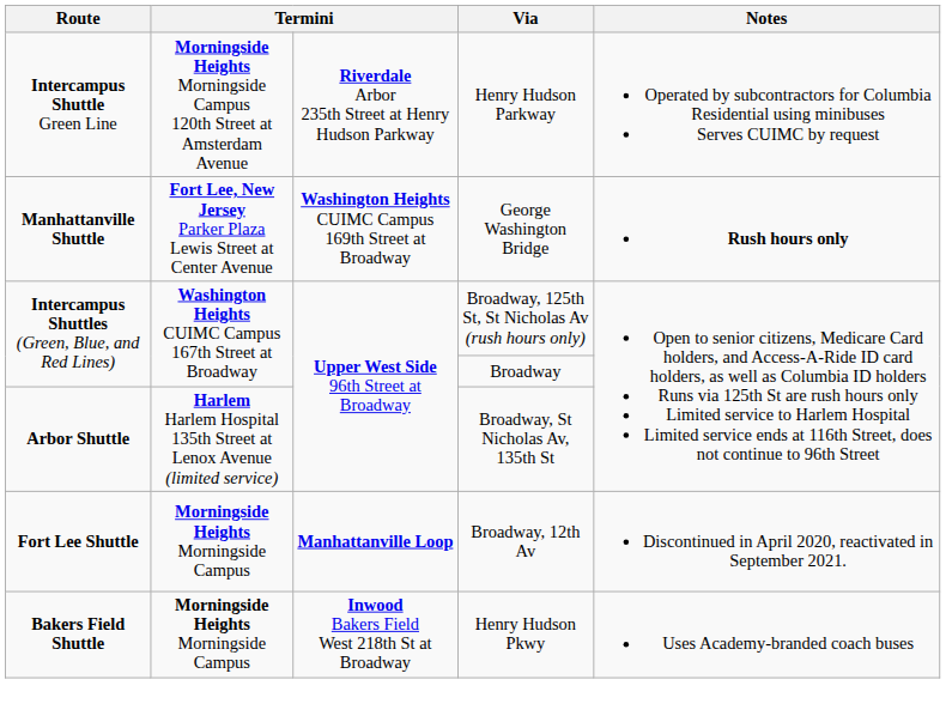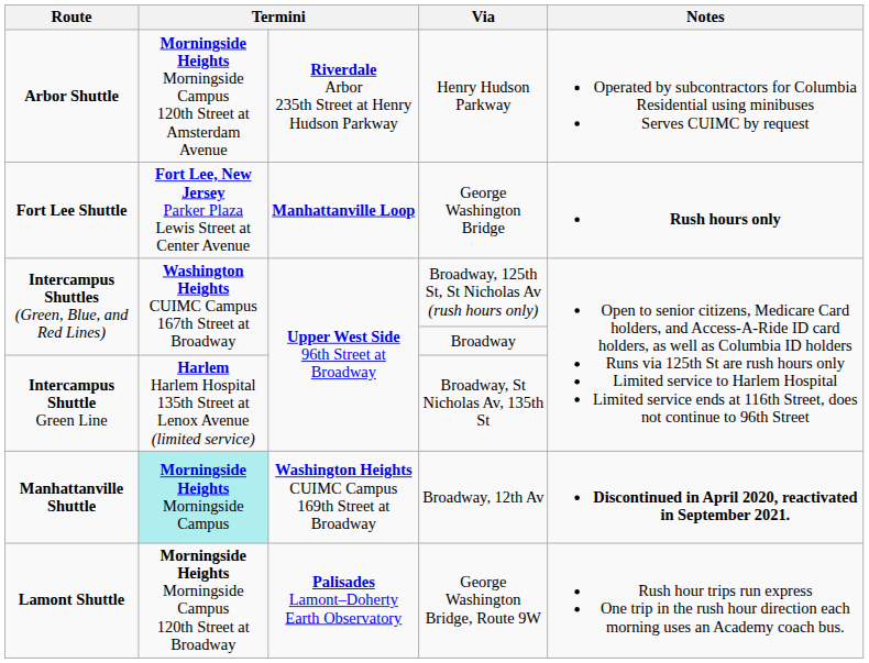 <table class="wikitable">
 <tr>
 <th>Route</th>
 <th colspan="2">Termini</th>
 <th>Via</th>
 <th>Notes</th>
 </tr>
 <tr align="center">
-<td><strong>Intercampus Shuttle</strong><br>Green Line</td>
+<td><strong>Arbor Shuttle</strong></td>
 <td><strong><a href='#'>Morningside Heights</a></strong><br>Morningside Campus<br>120th Street at Amsterdam Avenue</td>
 <td><strong><a href='#'>Riverdale</a></strong><br>Arbor<br>235th Street at Henry Hudson Parkway</td>
 <td>Henry Hudson Parkway</td>
 <td><br><ul><li>Operated by subcontractors for Columbia Residential using minibuses</li><li>Serves CUIMC by request</li></ul></td>
 </tr>
 <tr align="center">
-<td><strong>Manhattanville Shuttle</strong></td>
+<td><strong>Fort Lee Shuttle</strong></td>
 <td><strong><a href='#'>Fort Lee, New Jersey</a></strong><br><a href='#'>Parker Plaza</a> <br>Lewis Street at Center Avenue</td>
-<td><strong><a href='#'>Washington Heights</a></strong><br>CUIMC Campus<br>169th Street at Broadway</td>
+<td><a href='#'><strong>Manhattanville Loop</strong></a></td>
 <td>George Washington Bridge</td>
 <td><strong><br><ul><li>Rush hours only</li></ul></strong></td>
 </tr>
 <tr align="center">
 <td rowspan="2"><strong>Intercampus Shuttles</strong><br><em>(Green, Blue, and Red Lines)</em></td>
 <td rowspan="2"><strong><a href='#'>Washington Heights</a></strong><br>CUIMC Campus<br>167th Street at Broadway</td>
 <td rowspan="3"><strong><a href='#'>Upper West Side</a></strong><br><a href='#'>96th Street at Broadway</a></td>
 <td>Broadway, 125th St, St Nicholas Av<br><em>(rush hours only)</em></td>
 <td rowspan="3"><br><ul><li>Open to senior citizens, Medicare Card holders, and Access-A-Ride ID card holders, as well as Columbia ID holders</li><li>Runs via 125th St are rush hours only</li><li>Limited service to Harlem Hospital</li><li>Limited service ends at 116th Street, does not continue to 96th Street</li></ul></td>
 </tr>
 <tr align="center">
 <td>Broadway</td>
 </tr>
 <tr align="center">
-<td><strong>Arbor Shuttle</strong></td>
+<td><strong>Intercampus Shuttle</strong><br>Green Line</td>
 <td><strong><a href='#'>Harlem</a></strong><br>Harlem Hospital<br>135th Street at Lenox Avenue<br><em>(limited service)</em></td>
 <td>Broadway, St Nicholas Av, 135th St</td>
 </tr>
 <tr align="center">
-<td><strong>Fort Lee Shuttle</strong></td>
-<td><strong><a href='#'>Morningside Heights</a></strong><br>Morningside Campus</td>
-<td><a href='#'><strong>Manhattanville Loop</strong></a></td>
+<td><strong>Manhattanville Shuttle</strong></td>
+<td style="background: paleturquoise;"><strong><a href='#'>Morningside Heights</a></strong><br>Morningside Campus</td>
+<td><strong><a href='#'>Washington Heights</a></strong><br>CUIMC Campus<br>169th Street at Broadway</td>
 <td>Broadway, 12th Av</td>
-<td><br><ul><li>Discontinued in April 2020, reactivated in September 2021.</li></ul></td>
+<td><strong><br><ul><li>Discontinued in April 2020, reactivated in September 2021.</li></ul></strong></td>
 </tr>
 <tr align="center">
-<td><strong>Bakers Field Shuttle</strong></td>
-<td><strong>Morningside Heights</strong><br>Morningside Campus</td>
-<td><a href='#'><strong>Inwood</strong></a><br><a href='#'>Bakers Field</a><br>West 218th St at Broadway</td>
-<td>Henry Hudson Pkwy</td>
-<td><br><ul><li>Uses Academy-branded coach buses</li></ul></td>
+<td><strong>Lamont Shuttle</strong></td>
+<td><strong>Morningside Heights</strong><br>Morningside Campus<br>120th Street at Broadway</td>
+<td><strong><a href='#'>Palisades</a></strong><br><a href='#'>Lamont–Doherty Earth Observatory</a></td>
+<td>George Washington Bridge, Route 9W</td>
+<td><br><ul><li>Rush hour trips run express</li><li>One trip in the rush hour direction each morning uses an Academy coach bus.</li></ul></td>
 </tr>
 </table>
